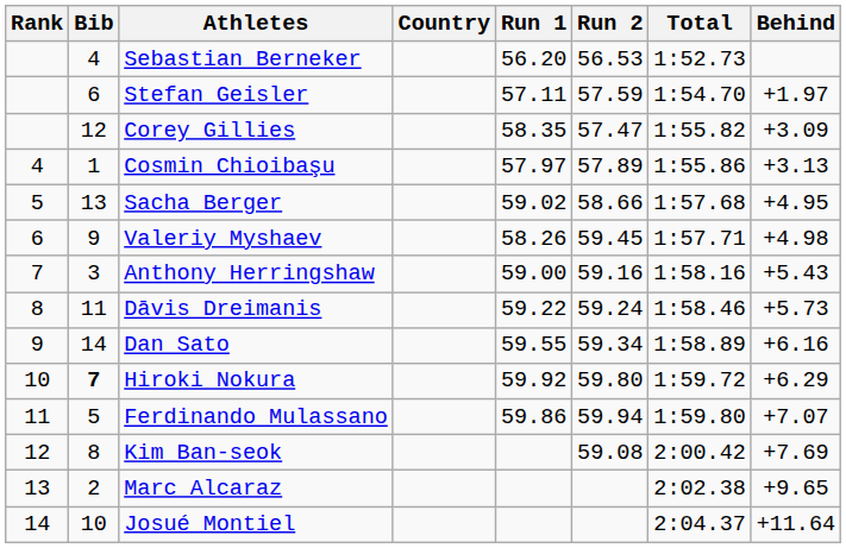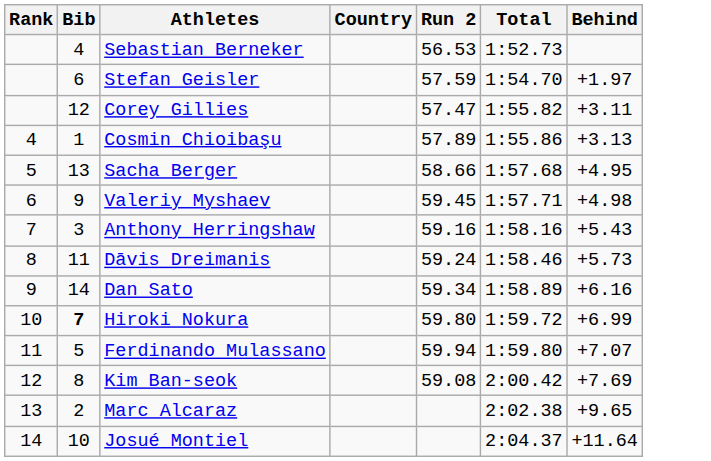 <table class="wikitable sortable" style="text-align:center">
 <tr>
 <th>Rank</th>
 <th>Bib</th>
 <th>Athletes</th>
 <th>Country</th>
-<th>Run 1</th>
 <th>Run 2</th>
 <th>Total</th>
 <th>Behind</th>
 </tr>
 <tr>
 <td></td>
 <td>4</td>
 <td style="text-align:left;"><a href='#'>Sebastian Berneker</a></td>
 <td style="text-align:left;"></td>
-<td>56.20</td>
 <td>56.53</td>
 <td>1:52.73</td>
 <td></td>
 </tr>
 <tr>
 <td></td>
 <td>6</td>
 <td style="text-align:left;"><a href='#'>Stefan Geisler</a></td>
 <td style="text-align:left;"></td>
-<td>57.11</td>
 <td>57.59</td>
 <td>1:54.70</td>
 <td>+1.97</td>
 </tr>
 <tr>
 <td></td>
 <td>12</td>
 <td style="text-align:left;"><a href='#'>Corey Gillies</a></td>
 <td style="text-align:left;"></td>
-<td>58.35</td>
 <td>57.47</td>
 <td>1:55.82</td>
-<td>+3.09</td>
+<td>+3.11</td>
 </tr>
 <tr>
 <td>4</td>
 <td>1</td>
 <td style="text-align:left;"><a href='#'>Cosmin Chioibaşu</a></td>
 <td style="text-align:left;"></td>
-<td>57.97</td>
 <td>57.89</td>
 <td>1:55.86</td>
 <td>+3.13</td>
 </tr>
 <tr>
 <td>5</td>
 <td>13</td>
 <td style="text-align:left;"><a href='#'>Sacha Berger</a></td>
 <td style="text-align:left;"></td>
-<td>59.02</td>
 <td>58.66</td>
 <td>1:57.68</td>
 <td>+4.95</td>
 </tr>
 <tr>
 <td>6</td>
 <td>9</td>
 <td style="text-align:left;"><a href='#'>Valeriy Myshaev</a></td>
 <td style="text-align:left;"></td>
-<td>58.26</td>
 <td>59.45</td>
 <td>1:57.71</td>
 <td>+4.98</td>
 </tr>
 <tr>
 <td>7</td>
 <td>3</td>
 <td style="text-align:left;"><a href='#'>Anthony Herringshaw</a></td>
 <td style="text-align:left;"></td>
-<td>59.00</td>
 <td>59.16</td>
 <td>1:58.16</td>
 <td>+5.43</td>
 </tr>
 <tr>
 <td>8</td>
 <td>11</td>
 <td style="text-align:left;"><a href='#'>Dāvis Dreimanis</a></td>
 <td style="text-align:left;"></td>
-<td>59.22</td>
 <td>59.24</td>
 <td>1:58.46</td>
 <td>+5.73</td>
 </tr>
 <tr>
 <td>9</td>
 <td>14</td>
 <td style="text-align:left;"><a href='#'>Dan Sato</a></td>
 <td style="text-align:left;"></td>
-<td>59.55</td>
 <td>59.34</td>
 <td>1:58.89</td>
 <td>+6.16</td>
 </tr>
 <tr>
 <td>10</td>
 <td><strong>7</strong></td>
 <td style="text-align:left;"><a href='#'>Hiroki Nokura</a></td>
 <td style="text-align:left;"></td>
-<td>59.92</td>
 <td>59.80</td>
 <td>1:59.72</td>
-<td>+6.29</td>
+<td>+6.99</td>
 </tr>
 <tr>
 <td>11</td>
 <td>5</td>
 <td style="text-align:left;"><a href='#'>Ferdinando Mulassano</a></td>
 <td style="text-align:left;"></td>
-<td>59.86</td>
 <td>59.94</td>
 <td>1:59.80</td>
 <td>+7.07</td>
 </tr>
 <tr>
 <td>12</td>
 <td>8</td>
 <td style="text-align:left;"><a href='#'>Kim Ban-seok</a></td>
 <td style="text-align:left;"></td>
-<td></td>
 <td>59.08</td>
 <td>2:00.42</td>
 <td>+7.69</td>
 </tr>
 <tr>
 <td>13</td>
 <td>2</td>
 <td style="text-align:left;"><a href='#'>Marc Alcaraz</a></td>
 <td style="text-align:left;"></td>
 <td></td>
-<td></td>
 <td>2:02.38</td>
 <td>+9.65</td>
 </tr>
 <tr>
 <td>14</td>
 <td>10</td>
 <td style="text-align:left;"><a href='#'>Josué Montiel</a></td>
 <td style="text-align:left;"></td>
 <td></td>
-<td></td>
 <td>2:04.37</td>
 <td>+11.64</td>
 </tr>
 </table>
